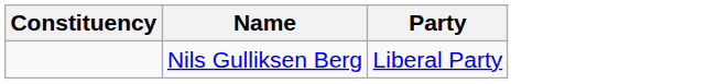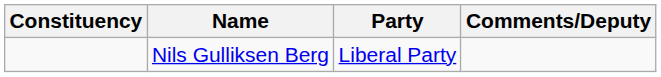 <table class="wikitable">
 <tr>
 <th>Constituency</th>
 <th>Name</th>
 <th>Party</th>
+<th>Comments/Deputy</th>
 </tr>
 <tr>
 <td></td>
 <td><a href='#'>Nils Gulliksen Berg</a></td>
 <td><a href='#'>Liberal Party</a></td>
+<td></td>
 </tr>
 </table>
